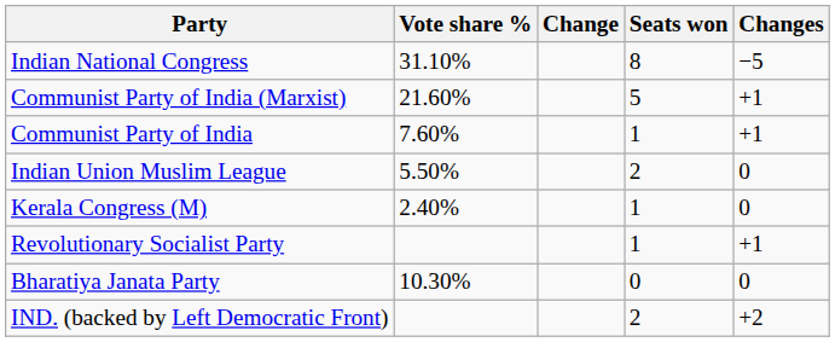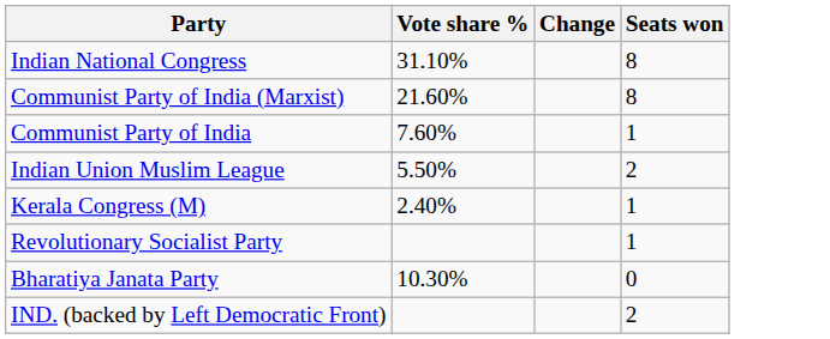 <table class="wikitable sortable">
 <tr>
 <th>Party</th>
 <th>Vote share %</th>
 <th>Change</th>
 <th>Seats won</th>
-<th>Changes</th>
 </tr>
 <tr>
 <td><a href='#'>Indian National Congress</a></td>
 <td>31.10%</td>
 <td></td>
 <td>8</td>
-<td>−5</td>
 </tr>
 <tr>
 <td><a href='#'>Communist Party of India (Marxist)</a></td>
 <td>21.60%</td>
 <td></td>
-<td>5</td>
-<td>+1</td>
+<td>8</td>
 </tr>
 <tr>
 <td><a href='#'>Communist Party of India</a></td>
 <td>7.60%</td>
 <td></td>
 <td>1</td>
-<td>+1</td>
 </tr>
 <tr>
 <td><a href='#'>Indian Union Muslim League</a></td>
 <td>5.50%</td>
 <td></td>
 <td>2</td>
-<td>0</td>
 </tr>
 <tr>
 <td><a href='#'>Kerala Congress (M)</a></td>
 <td>2.40%</td>
 <td></td>
 <td>1</td>
-<td>0</td>
 </tr>
 <tr>
 <td><a href='#'>Revolutionary Socialist Party</a></td>
 <td></td>
 <td></td>
 <td>1</td>
-<td>+1</td>
 </tr>
 <tr>
 <td><a href='#'>Bharatiya Janata Party</a></td>
 <td>10.30%</td>
 <td></td>
-<td>0</td>
 <td>0</td>
 </tr>
 <tr>
 <td><a href='#'>IND.</a> (backed by <a href='#'>Left Democratic Front</a>)</td>
 <td></td>
 <td></td>
 <td>2</td>
-<td>+2</td>
 </tr>
 </table>
